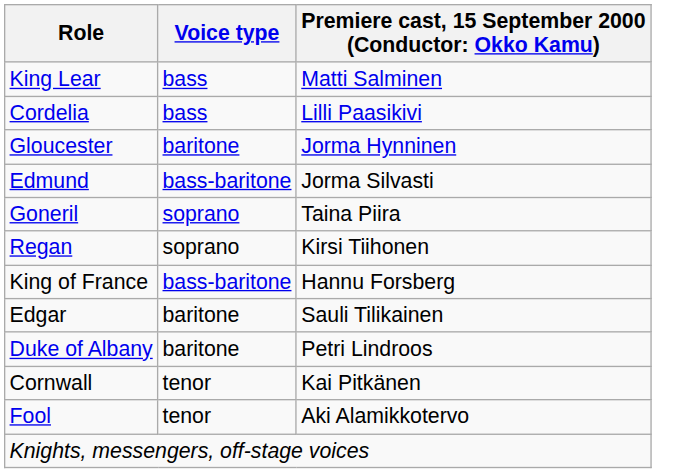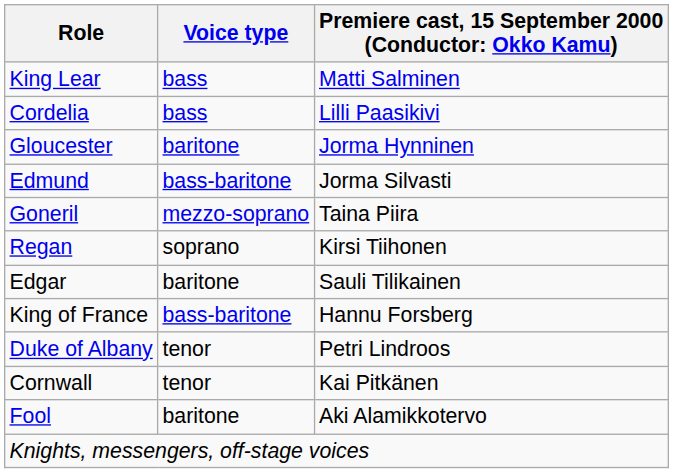 <table class="wikitable">
 <tr>
 <th>Role</th>
 <th><a href='#'>Voice type</a></th>
 <th>Premiere cast, 15 September 2000<br>(Conductor: <a href='#'>Okko Kamu</a>)</th>
 </tr>
 <tr>
 <td><a href='#'>King Lear</a></td>
 <td><a href='#'>bass</a></td>
 <td><a href='#'>Matti Salminen</a></td>
 </tr>
 <tr>
 <td><a href='#'>Cordelia</a></td>
 <td><a href='#'>bass</a></td>
 <td><a href='#'>Lilli Paasikivi</a></td>
 </tr>
 <tr>
 <td><a href='#'>Gloucester</a></td>
 <td><a href='#'>baritone</a></td>
 <td><a href='#'>Jorma Hynninen</a></td>
 </tr>
 <tr>
 <td><a href='#'>Edmund</a></td>
 <td><a href='#'>bass-baritone</a></td>
 <td>Jorma Silvasti</td>
 </tr>
 <tr>
 <td><a href='#'>Goneril</a></td>
-<td><a href='#'>soprano</a></td>
+<td><a href='#'>mezzo-soprano</a></td>
 <td>Taina Piira</td>
 </tr>
 <tr>
 <td><a href='#'>Regan</a></td>
 <td>soprano</td>
 <td>Kirsi Tiihonen</td>
 </tr>
 <tr>
+<td>Edgar</td>
+<td>baritone</td>
+<td>Sauli Tilikainen</td>
+</tr>
+<tr>
 <td>King of France</td>
 <td><a href='#'>bass-baritone</a></td>
 <td>Hannu Forsberg</td>
 </tr>
 <tr>
-<td>Edgar</td>
-<td>baritone</td>
-<td>Sauli Tilikainen</td>
-</tr>
-<tr>
 <td><a href='#'>Duke of Albany</a></td>
-<td>baritone</td>
+<td>tenor</td>
 <td>Petri Lindroos</td>
 </tr>
 <tr>
 <td>Cornwall</td>
 <td>tenor</td>
 <td>Kai Pitkänen</td>
 </tr>
 <tr>
 <td><a href='#'>Fool</a></td>
-<td>tenor</td>
+<td>baritone</td>
 <td>Aki Alamikkotervo</td>
 </tr>
 <tr>
 <td colspan="3"><em>Knights, messengers, off-stage voices</em></td>
 </tr>
 </table>
